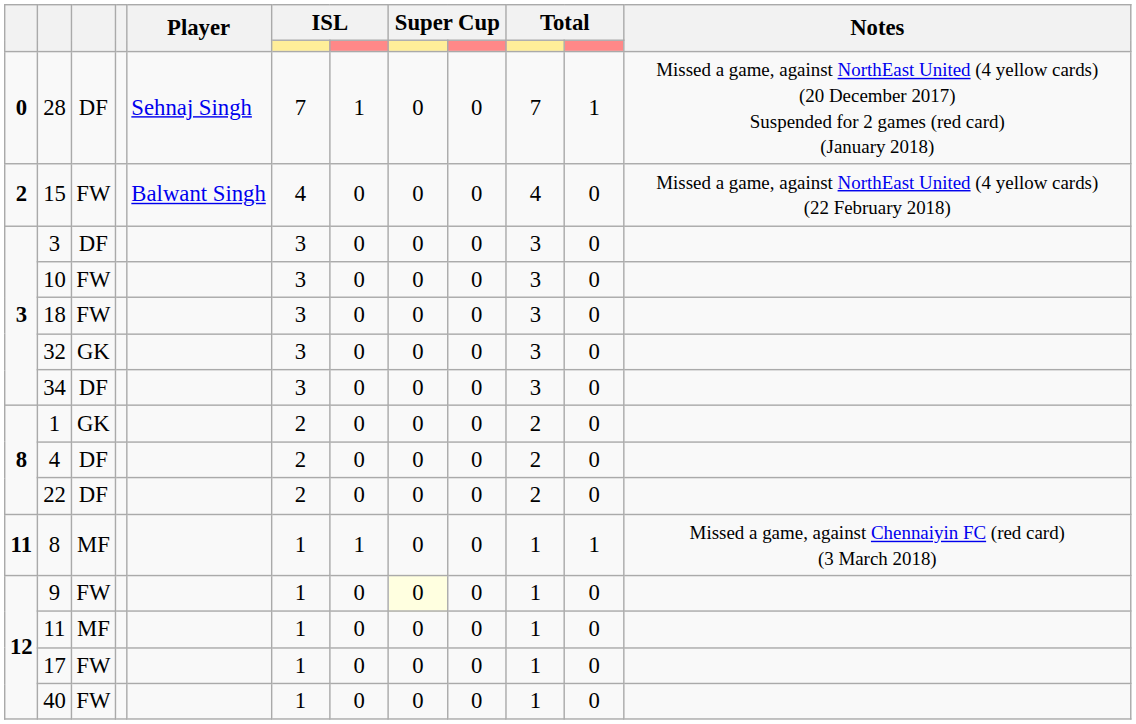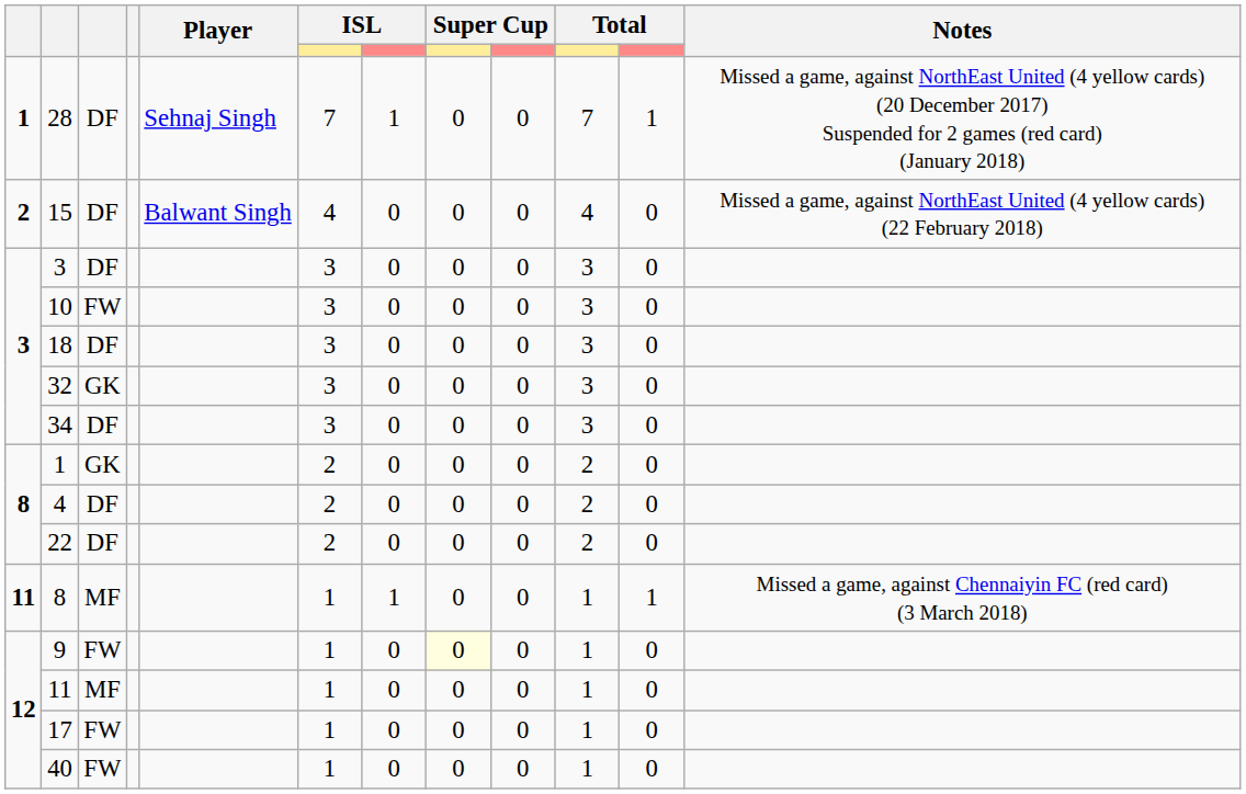 <table class="wikitable" style="text-align:center;">
 <tr>
 <th rowspan="2" !width=15></th>
 <th rowspan="2" !width=15></th>
 <th rowspan="2" !width=15></th>
 <th rowspan="2" !width=15></th>
 <th rowspan="2">Player</th>
 <th colspan="2">ISL</th>
 <th colspan="2">Super Cup</th>
 <th colspan="2">Total</th>
 <th rowspan="2" style="width: 350px;">Notes</th>
 </tr>
 <tr>
 <th width=34; style="background:#fe9;"></th>
 <th width=34; style="background:#ff8888;"></th>
 <th width=34; style="background:#fe9;"></th>
 <th width=34; style="background:#ff8888;"></th>
 <th width=34; style="background:#fe9;"></th>
 <th width=34; style="background:#ff8888;"></th>
 </tr>
 <tr>
-<td><strong>0</strong></td>
+<td><strong>1</strong></td>
 <td>28</td>
 <td>DF</td>
 <td></td>
 <td align=left><a href='#'>Sehnaj Singh</a></td>
 <td>7</td>
 <td>1</td>
 <td>0</td>
 <td>0</td>
 <td>7</td>
 <td>1</td>
 <td><small>Missed a game, against <a href='#'>NorthEast United</a> (4 yellow cards)</small><br><small>(20 December 2017)</small><br><small>Suspended for 2 games (red card)</small><br><small>(January 2018)</small></td>
 </tr>
 <tr>
 <td><strong>2</strong></td>
 <td>15</td>
-<td>FW</td>
+<td>DF</td>
 <td></td>
 <td align=left><a href='#'>Balwant Singh</a></td>
 <td>4</td>
 <td>0</td>
 <td>0</td>
 <td>0</td>
 <td>4</td>
 <td>0</td>
 <td><small>Missed a game, against <a href='#'>NorthEast United</a> (4 yellow cards)</small><br><small>(22 February 2018)</small></td>
 </tr>
 <tr>
 <td rowspan=5><strong>3</strong></td>
 <td>3</td>
 <td>DF</td>
 <td></td>
 <td align=left></td>
 <td>3</td>
 <td>0</td>
 <td>0</td>
 <td>0</td>
 <td>3</td>
 <td>0</td>
 <td></td>
 </tr>
 <tr>
 <td>10</td>
 <td>FW</td>
 <td></td>
 <td align=left></td>
 <td>3</td>
 <td>0</td>
 <td>0</td>
 <td>0</td>
 <td>3</td>
 <td>0</td>
 <td></td>
 </tr>
 <tr>
 <td>18</td>
-<td>FW</td>
+<td>DF</td>
 <td></td>
 <td align=left></td>
 <td>3</td>
 <td>0</td>
 <td>0</td>
 <td>0</td>
 <td>3</td>
 <td>0</td>
 <td></td>
 </tr>
 <tr>
 <td>32</td>
 <td>GK</td>
 <td></td>
 <td align=left></td>
 <td>3</td>
 <td>0</td>
 <td>0</td>
 <td>0</td>
 <td>3</td>
 <td>0</td>
 <td></td>
 </tr>
 <tr>
 <td>34</td>
 <td>DF</td>
 <td></td>
 <td align=left></td>
 <td>3</td>
 <td>0</td>
 <td>0</td>
 <td>0</td>
 <td>3</td>
 <td>0</td>
 <td></td>
 </tr>
 <tr>
 <td rowspan=3><strong>8</strong></td>
 <td>1</td>
 <td>GK</td>
 <td></td>
 <td align=left></td>
 <td>2</td>
 <td>0</td>
 <td>0</td>
 <td>0</td>
 <td>2</td>
 <td>0</td>
 <td></td>
 </tr>
 <tr>
 <td>4</td>
 <td>DF</td>
 <td></td>
 <td align=left></td>
 <td>2</td>
 <td>0</td>
 <td>0</td>
 <td>0</td>
 <td>2</td>
 <td>0</td>
 <td></td>
 </tr>
 <tr>
 <td>22</td>
 <td>DF</td>
 <td></td>
 <td align=left></td>
 <td>2</td>
 <td>0</td>
 <td>0</td>
 <td>0</td>
 <td>2</td>
 <td>0</td>
 <td></td>
 </tr>
 <tr>
 <td><strong>11</strong></td>
 <td>8</td>
 <td>MF</td>
 <td></td>
 <td align=left></td>
 <td>1</td>
 <td>1</td>
 <td>0</td>
 <td>0</td>
 <td>1</td>
 <td>1</td>
 <td><small>Missed a game, against <a href='#'>Chennaiyin FC</a> (red card)</small><br><small>(3 March 2018)</small></td>
 </tr>
 <tr>
 <td rowspan=4><strong>12</strong></td>
 <td>9</td>
 <td>FW</td>
 <td></td>
 <td align=left></td>
 <td>1</td>
 <td>0</td>
 <td style="background: lightyellow;">0</td>
 <td>0</td>
 <td>1</td>
 <td>0</td>
 <td></td>
 </tr>
 <tr>
 <td>11</td>
 <td>MF</td>
 <td></td>
 <td align=left></td>
 <td>1</td>
 <td>0</td>
 <td>0</td>
 <td>0</td>
 <td>1</td>
 <td>0</td>
 <td></td>
 </tr>
 <tr>
 <td>17</td>
 <td>FW</td>
 <td></td>
 <td align=left></td>
 <td>1</td>
 <td>0</td>
 <td>0</td>
 <td>0</td>
 <td>1</td>
 <td>0</td>
 <td></td>
 </tr>
 <tr>
 <td>40</td>
 <td>FW</td>
 <td></td>
 <td align=left></td>
 <td>1</td>
 <td>0</td>
 <td>0</td>
 <td>0</td>
 <td>1</td>
 <td>0</td>
 <td></td>
 </tr>
 </table>
